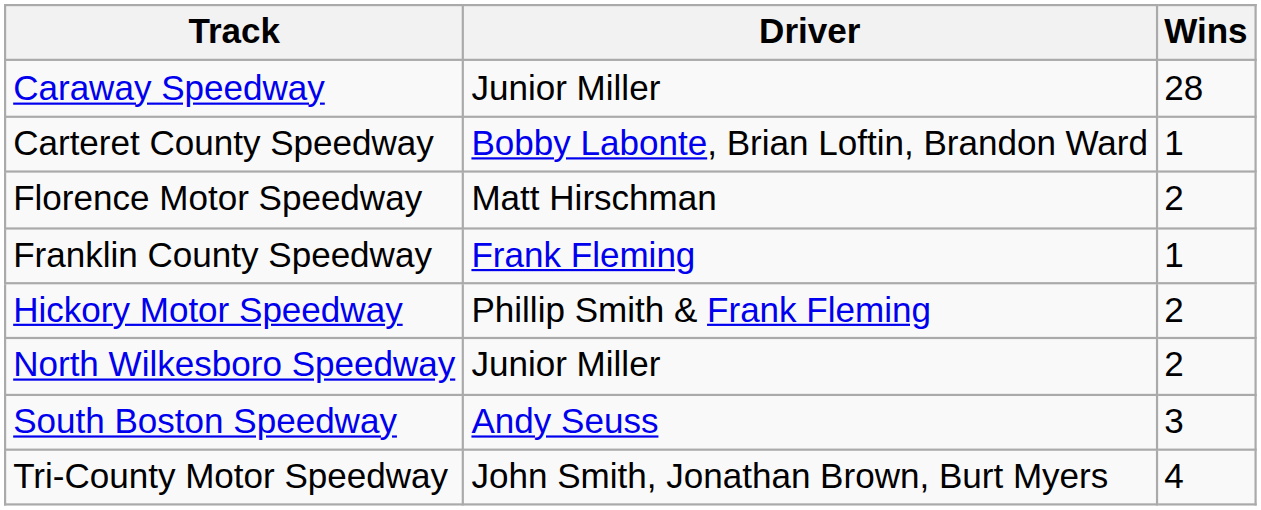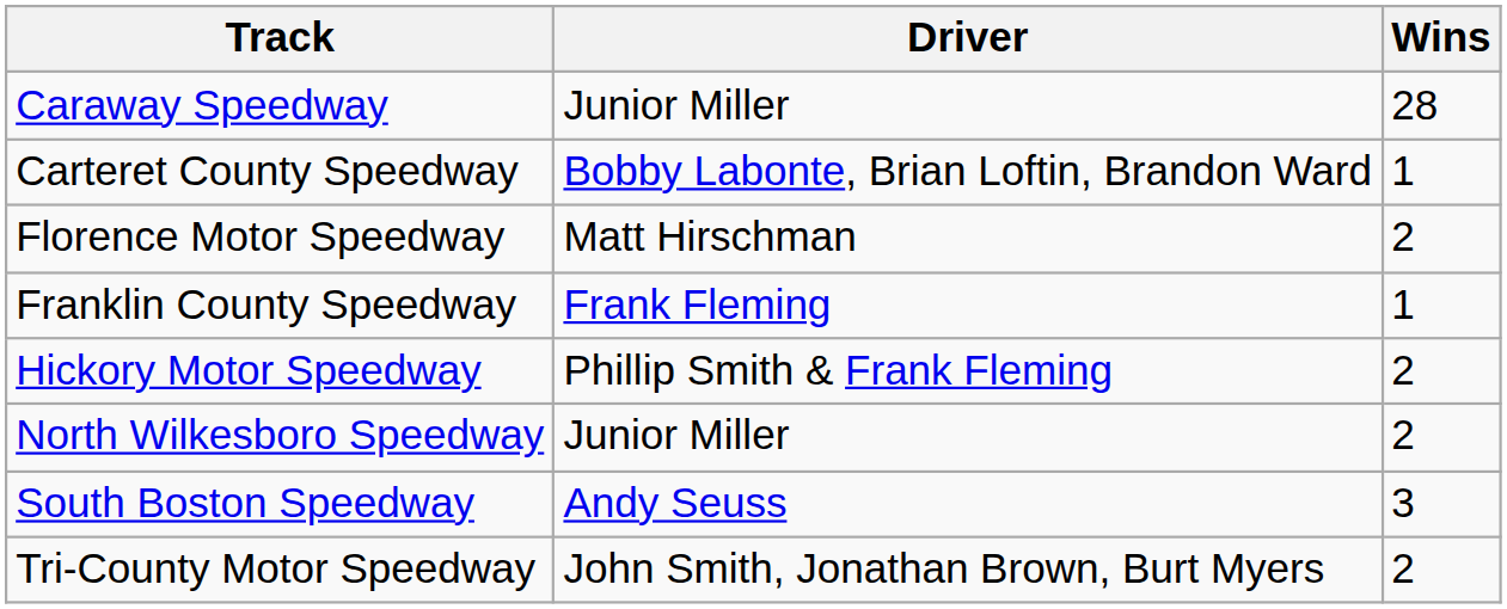 <table class="wikitable">
 <tr>
 <th>Track</th>
 <th>Driver</th>
 <th>Wins</th>
 </tr>
 <tr>
 <td><a href='#'>Caraway Speedway</a></td>
 <td>Junior Miller</td>
 <td>28</td>
 </tr>
 <tr>
 <td>Carteret County Speedway</td>
 <td><a href='#'>Bobby Labonte</a>, Brian Loftin, Brandon Ward</td>
 <td>1</td>
 </tr>
 <tr>
 <td>Florence Motor Speedway</td>
 <td>Matt Hirschman</td>
 <td>2</td>
 </tr>
 <tr>
 <td>Franklin County Speedway</td>
 <td><a href='#'>Frank Fleming</a></td>
 <td>1</td>
 </tr>
 <tr>
 <td><a href='#'>Hickory Motor Speedway</a></td>
 <td>Phillip Smith & <a href='#'>Frank Fleming</a></td>
 <td>2</td>
 </tr>
 <tr>
 <td><a href='#'>North Wilkesboro Speedway</a></td>
 <td>Junior Miller</td>
 <td>2</td>
 </tr>
 <tr>
 <td><a href='#'>South Boston Speedway</a></td>
 <td><a href='#'>Andy Seuss</a></td>
 <td>3</td>
 </tr>
 <tr>
 <td>Tri-County Motor Speedway</td>
 <td>John Smith, Jonathan Brown, Burt Myers</td>
-<td>4</td>
+<td>2</td>
 </tr>
 </table>
